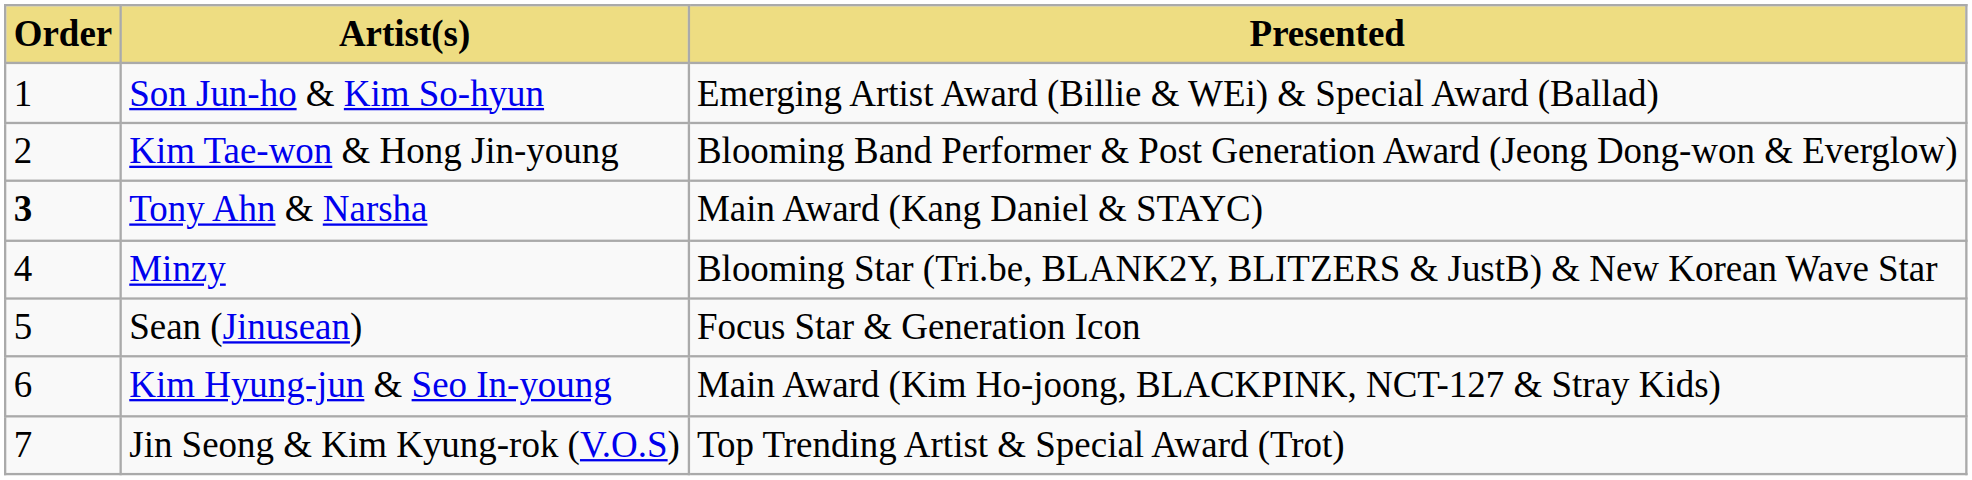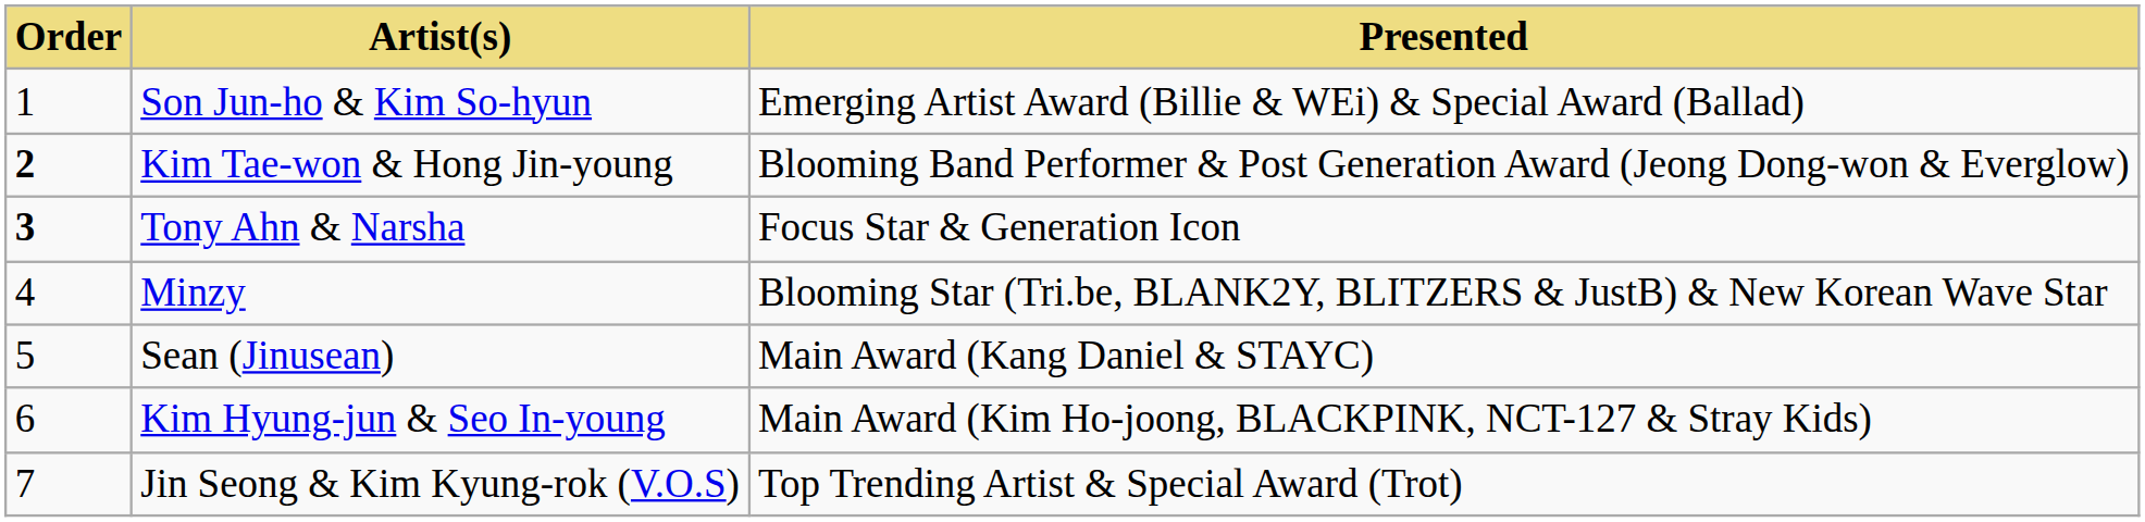 <table class="wikitable">
 <tr>
 <th scope="col" style="background:#EEDD82">Order</th>
 <th scope="col" style="background:#EEDD82">Artist(s)</th>
 <th scope="col" style="background:#EEDD82">Presented</th>
 </tr>
 <tr>
 <td>1</td>
 <td><a href='#'>Son Jun-ho</a> & <a href='#'>Kim So-hyun</a></td>
 <td>Emerging Artist Award (Billie & WEi) & Special Award (Ballad)</td>
 </tr>
 <tr>
-<td>2</td>
+<td><strong>2</strong></td>
 <td><a href='#'>Kim Tae-won</a> & Hong Jin-young</td>
 <td>Blooming Band Performer & Post Generation Award (Jeong Dong-won & Everglow)</td>
 </tr>
 <tr>
 <td><strong>3</strong></td>
 <td><a href='#'>Tony Ahn</a> & <a href='#'>Narsha</a></td>
-<td>Main Award (Kang Daniel & STAYC)</td>
+<td>Focus Star & Generation Icon</td>
 </tr>
 <tr>
 <td>4</td>
 <td><a href='#'>Minzy</a></td>
 <td>Blooming Star (Tri.be, BLANK2Y, BLITZERS & JustB) & New Korean Wave Star</td>
 </tr>
 <tr>
 <td>5</td>
 <td>Sean (<a href='#'>Jinusean</a>)</td>
-<td>Focus Star & Generation Icon</td>
+<td>Main Award (Kang Daniel & STAYC)</td>
 </tr>
 <tr>
 <td>6</td>
 <td><a href='#'>Kim Hyung-jun</a> & <a href='#'>Seo In-young</a></td>
 <td>Main Award (Kim Ho-joong, BLACKPINK, NCT-127 & Stray Kids)</td>
 </tr>
 <tr>
 <td>7</td>
 <td>Jin Seong & Kim Kyung-rok (<a href='#'>V.O.S</a>)</td>
 <td>Top Trending Artist & Special Award (Trot)</td>
 </tr>
 </table>
